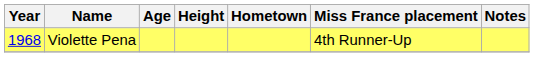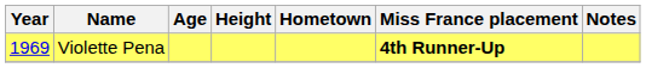 <table class="wikitable sortable">
 <tr>
 <th>Year</th>
 <th>Name</th>
 <th>Age</th>
 <th>Height</th>
 <th>Hometown</th>
 <th>Miss France placement</th>
 <th>Notes</th>
 </tr>
 <tr bgcolor=#FFFF66>
-<td><a href='#'>1968</a></td>
+<td><a href='#'>1969</a></td>
 <td>Violette Pena</td>
 <td></td>
 <td></td>
 <td></td>
-<td>4th Runner-Up</td>
+<td><strong>4th Runner-Up</strong></td>
 <td></td>
 </tr>
 <tr>
 </tr>
 </table>
